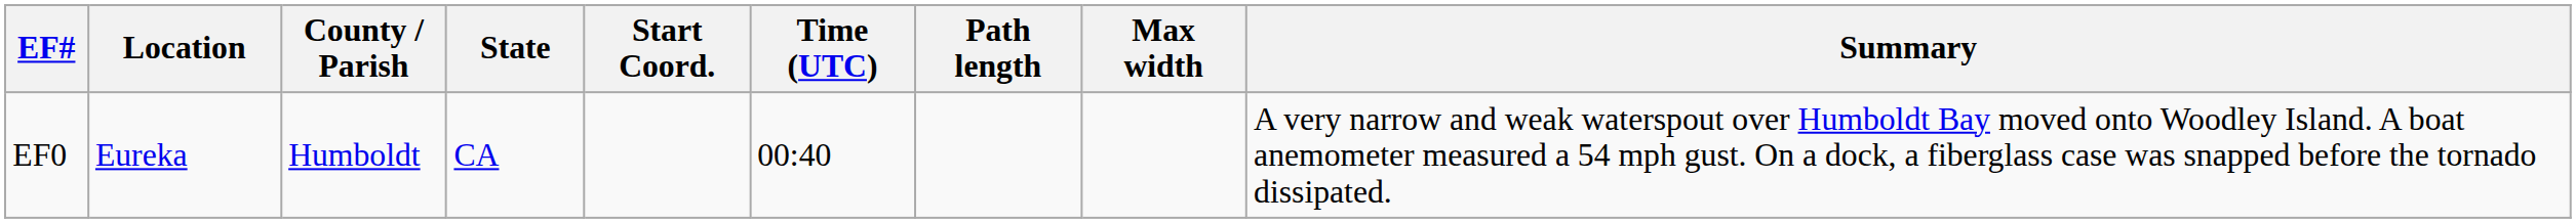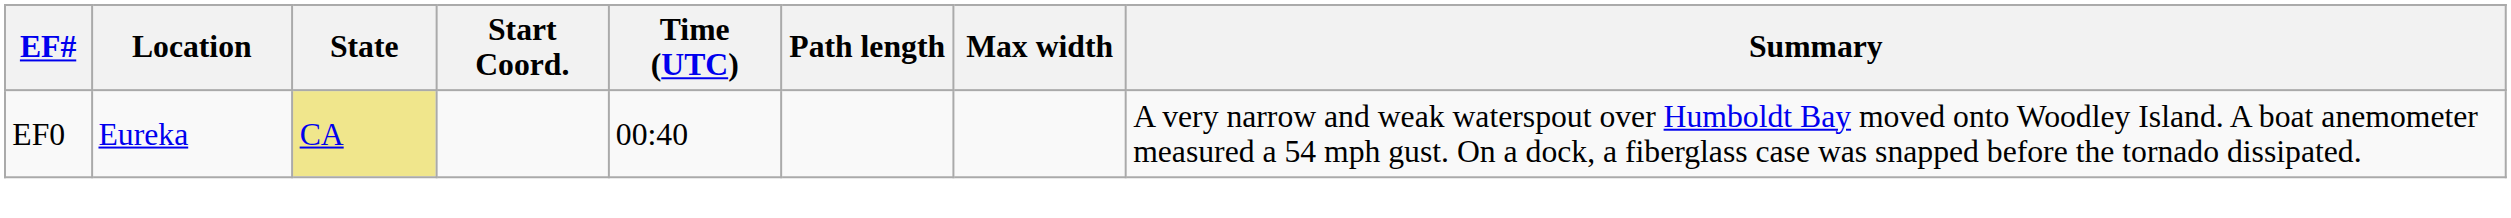 <table class="wikitable sortable" style="width:100%;">
 <tr>
 <th scope="col"  style="width:3%; text-align:center;"><a href='#'>EF#</a></th>
 <th scope="col"  style="width:7%; text-align:center;" class="unsortable">Location</th>
-<th scope="col"  style="width:6%; text-align:center;" class="unsortable">County / Parish</th>
 <th scope="col"  style="width:5%; text-align:center;">State</th>
 <th scope="col"  style="width:6%; text-align:center;">Start Coord.</th>
 <th scope="col"  style="width:6%; text-align:center;">Time (<a href='#'>UTC</a>)</th>
 <th scope="col"  style="width:6%; text-align:center;">Path length</th>
 <th scope="col"  style="width:6%; text-align:center;">Max width</th>
 <th scope="col" class="unsortable" style="width:48%; text-align:center;">Summary</th>
 </tr>
 <tr>
 <td bgcolor=>EF0</td>
 <td><a href='#'>Eureka</a></td>
-<td><a href='#'>Humboldt</a></td>
-<td><a href='#'>CA</a></td>
+<td style="background: khaki;"><a href='#'>CA</a></td>
 <td></td>
 <td>00:40</td>
 <td></td>
 <td></td>
 <td>A very narrow and weak waterspout over <a href='#'>Humboldt Bay</a> moved onto Woodley Island. A boat anemometer measured a 54 mph gust. On a dock, a fiberglass case was snapped before the tornado dissipated.</td>
 </tr>
 </table>
